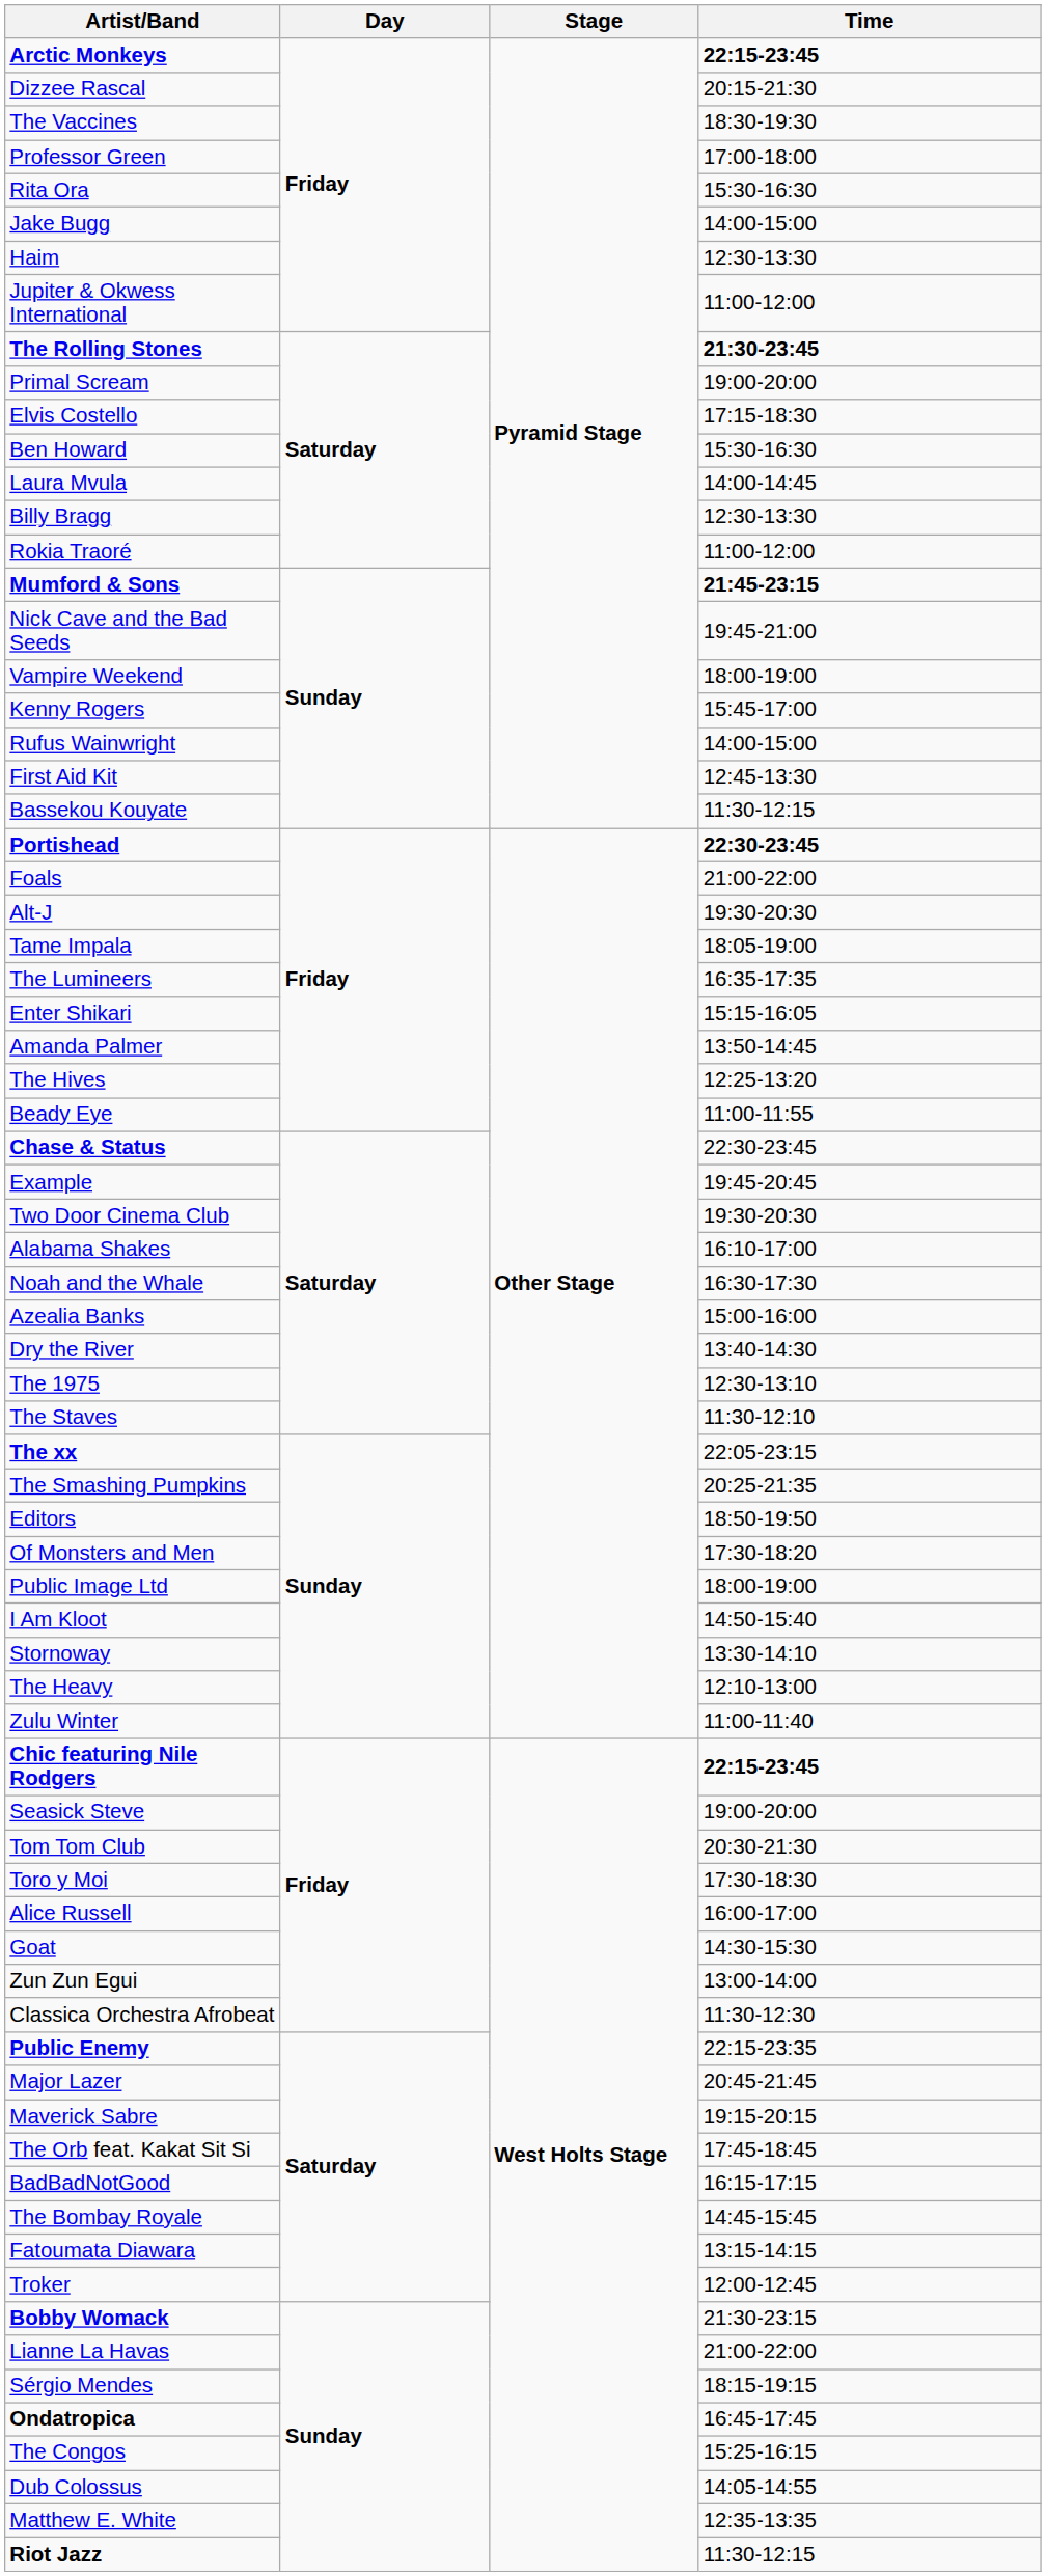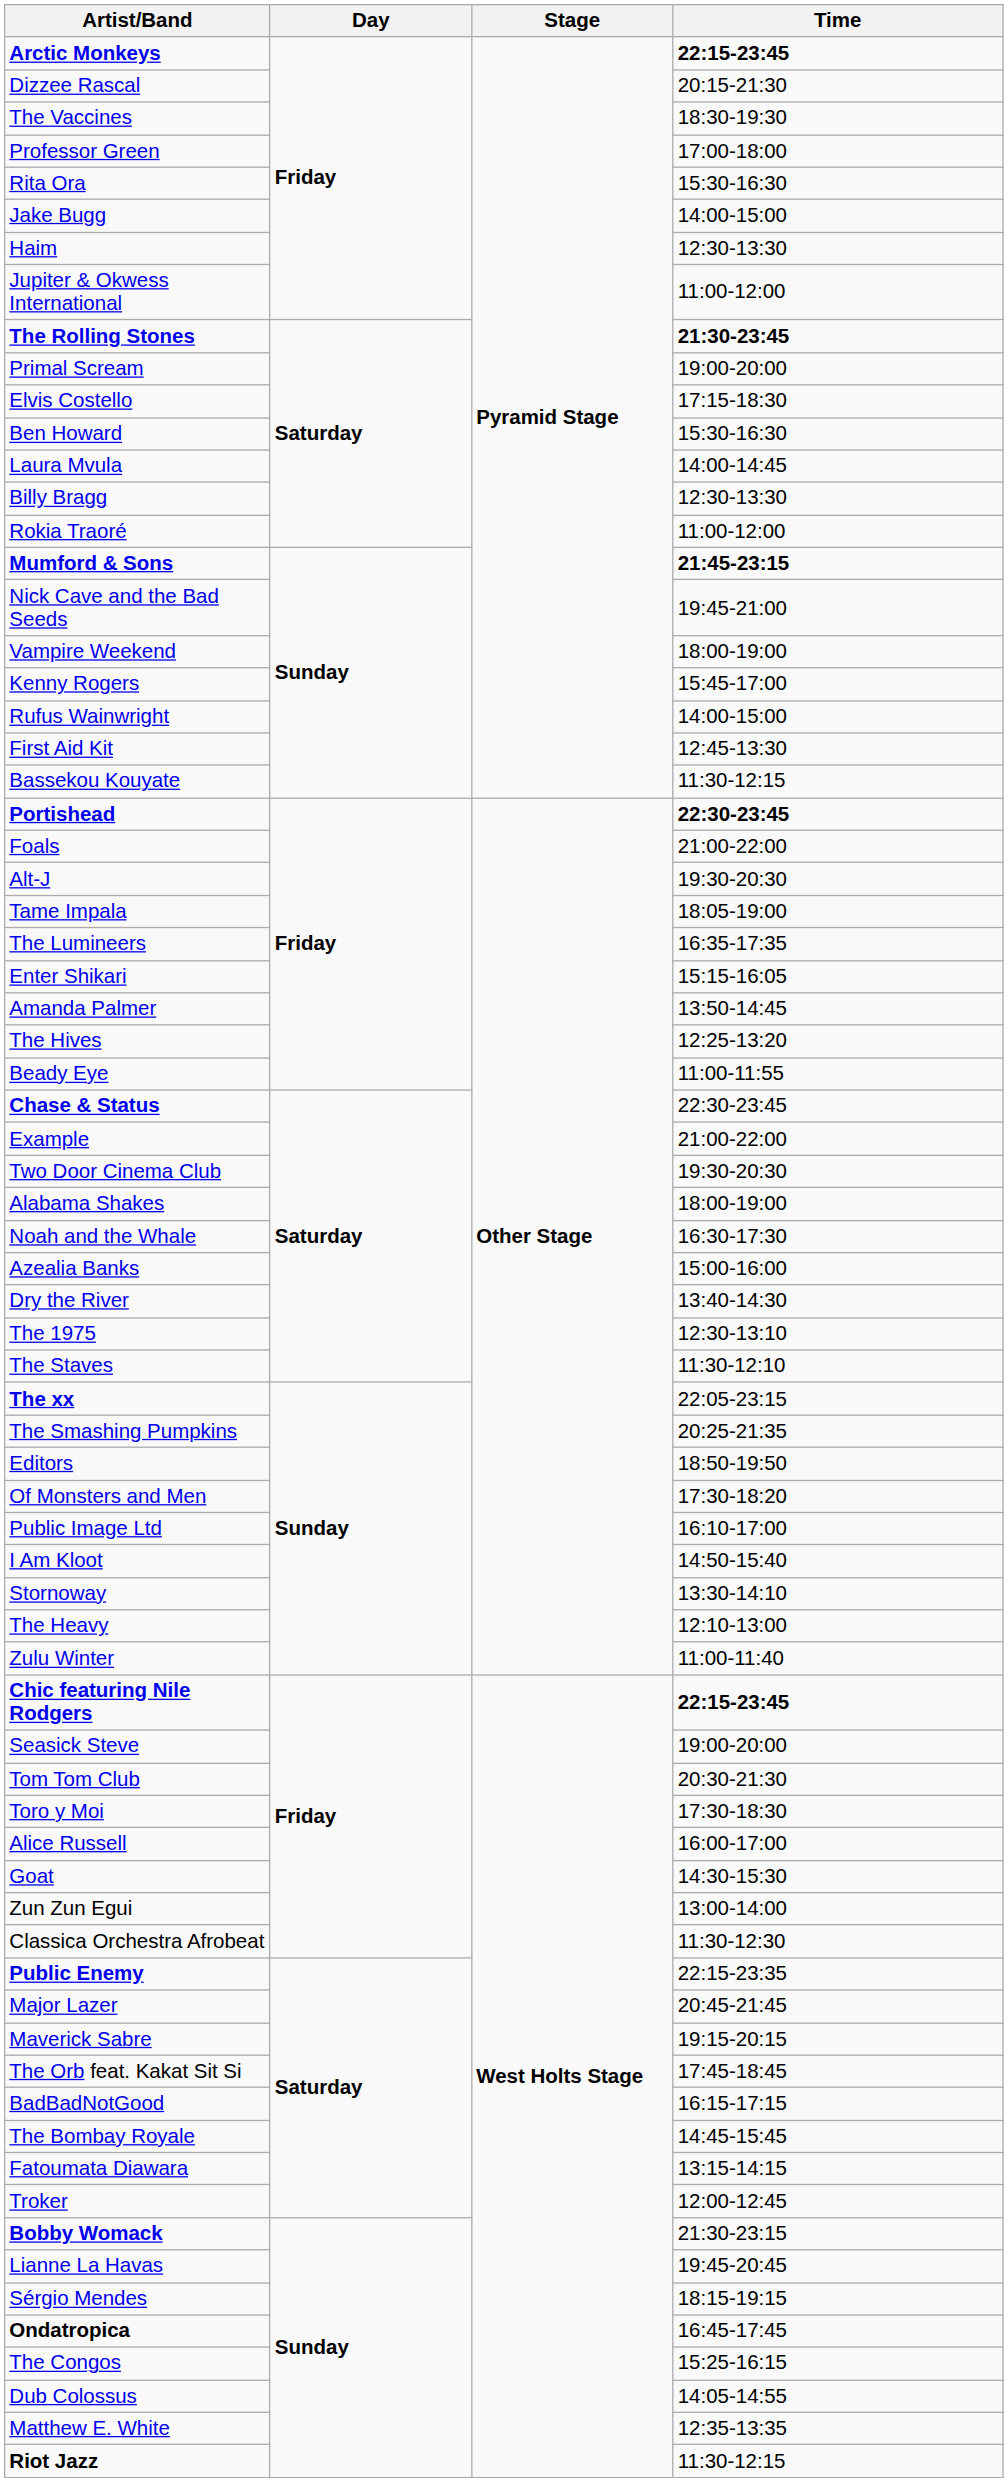 <table class="wikitable">
 <tr>
 <th style="width:200px;">Artist/Band</th>
 <th style="width:150px;">Day</th>
 <th style="width:150px;">Stage</th>
 <th style="width:250px;">Time</th>
 </tr>
 <tr>
 <td><strong><a href='#'>Arctic Monkeys</a></strong></td>
 <td rowspan="8"><strong>Friday</strong></td>
 <td rowspan="22"><strong>Pyramid Stage</strong></td>
 <td><strong>22:15-23:45</strong></td>
 </tr>
 <tr>
 <td><a href='#'>Dizzee Rascal</a></td>
 <td>20:15-21:30</td>
 </tr>
 <tr>
 <td><a href='#'>The Vaccines</a></td>
 <td>18:30-19:30</td>
 </tr>
 <tr>
 <td><a href='#'>Professor Green</a></td>
 <td>17:00-18:00</td>
 </tr>
 <tr>
 <td><a href='#'>Rita Ora</a></td>
 <td>15:30-16:30</td>
 </tr>
 <tr>
 <td><a href='#'>Jake Bugg</a></td>
 <td>14:00-15:00</td>
 </tr>
 <tr>
 <td><a href='#'>Haim</a></td>
 <td>12:30-13:30</td>
 </tr>
 <tr>
 <td><a href='#'>Jupiter & Okwess International</a></td>
 <td>11:00-12:00</td>
 </tr>
 <tr>
 <td><strong><a href='#'>The Rolling Stones</a></strong></td>
 <td rowspan="7"><strong>Saturday</strong></td>
 <td><strong>21:30-23:45</strong></td>
 </tr>
 <tr>
 <td><a href='#'>Primal Scream</a></td>
 <td>19:00-20:00</td>
 </tr>
 <tr>
 <td><a href='#'>Elvis Costello</a></td>
 <td>17:15-18:30</td>
 </tr>
 <tr>
 <td><a href='#'>Ben Howard</a></td>
 <td>15:30-16:30</td>
 </tr>
 <tr>
 <td><a href='#'>Laura Mvula</a></td>
 <td>14:00-14:45</td>
 </tr>
 <tr>
 <td><a href='#'>Billy Bragg</a></td>
 <td>12:30-13:30</td>
 </tr>
 <tr>
 <td><a href='#'>Rokia Traoré</a></td>
 <td>11:00-12:00</td>
 </tr>
 <tr>
 <td><strong><a href='#'>Mumford & Sons</a></strong></td>
 <td rowspan="7"><strong>Sunday</strong></td>
 <td><strong>21:45-23:15</strong></td>
 </tr>
 <tr>
 <td><a href='#'>Nick Cave and the Bad Seeds</a></td>
 <td>19:45-21:00</td>
 </tr>
 <tr>
 <td><a href='#'>Vampire Weekend</a></td>
 <td>18:00-19:00</td>
 </tr>
 <tr>
 <td><a href='#'>Kenny Rogers</a></td>
 <td>15:45-17:00</td>
 </tr>
 <tr>
 <td><a href='#'>Rufus Wainwright</a></td>
 <td>14:00-15:00</td>
 </tr>
 <tr>
 <td><a href='#'>First Aid Kit</a></td>
 <td>12:45-13:30</td>
 </tr>
 <tr>
 <td><a href='#'>Bassekou Kouyate</a></td>
 <td>11:30-12:15</td>
 </tr>
 <tr>
 <td><strong><a href='#'>Portishead</a></strong></td>
 <td rowspan="9"><strong>Friday</strong></td>
 <td rowspan="27"><strong>Other Stage</strong></td>
 <td><strong>22:30-23:45</strong></td>
 </tr>
 <tr>
 <td><a href='#'>Foals</a></td>
 <td>21:00-22:00</td>
 </tr>
 <tr>
 <td><a href='#'>Alt-J</a></td>
 <td>19:30-20:30</td>
 </tr>
 <tr>
 <td><a href='#'>Tame Impala</a></td>
 <td>18:05-19:00</td>
 </tr>
 <tr>
 <td><a href='#'>The Lumineers</a></td>
 <td>16:35-17:35</td>
 </tr>
 <tr>
 <td><a href='#'>Enter Shikari</a></td>
 <td>15:15-16:05</td>
 </tr>
 <tr>
 <td><a href='#'>Amanda Palmer</a></td>
 <td>13:50-14:45</td>
 </tr>
 <tr>
 <td><a href='#'>The Hives</a></td>
 <td>12:25-13:20</td>
 </tr>
 <tr>
 <td><a href='#'>Beady Eye</a></td>
 <td>11:00-11:55</td>
 </tr>
 <tr>
 <td><strong><a href='#'>Chase & Status</a></strong></td>
 <td rowspan="9"><strong>Saturday</strong></td>
 <td>22:30-23:45</td>
 </tr>
 <tr>
 <td><a href='#'>Example</a></td>
-<td>19:45-20:45</td>
+<td>21:00-22:00</td>
 </tr>
 <tr>
 <td><a href='#'>Two Door Cinema Club</a></td>
 <td>19:30-20:30</td>
 </tr>
 <tr>
 <td><a href='#'>Alabama Shakes</a></td>
-<td>16:10-17:00</td>
+<td>18:00-19:00</td>
 </tr>
 <tr>
 <td><a href='#'>Noah and the Whale</a></td>
 <td>16:30-17:30</td>
 </tr>
 <tr>
 <td><a href='#'>Azealia Banks</a></td>
 <td>15:00-16:00</td>
 </tr>
 <tr>
 <td><a href='#'>Dry the River</a></td>
 <td>13:40-14:30</td>
 </tr>
 <tr>
 <td><a href='#'>The 1975</a></td>
 <td>12:30-13:10</td>
 </tr>
 <tr>
 <td><a href='#'>The Staves</a></td>
 <td>11:30-12:10</td>
 </tr>
 <tr>
 <td><strong><a href='#'>The xx</a></strong></td>
 <td rowspan="9"><strong>Sunday</strong></td>
 <td>22:05-23:15</td>
 </tr>
 <tr>
 <td><a href='#'>The Smashing Pumpkins</a></td>
 <td>20:25-21:35</td>
 </tr>
 <tr>
 <td><a href='#'>Editors</a></td>
 <td>18:50-19:50</td>
 </tr>
 <tr>
 <td><a href='#'>Of Monsters and Men</a></td>
 <td>17:30-18:20</td>
 </tr>
 <tr>
 <td><a href='#'>Public Image Ltd</a></td>
-<td>18:00-19:00</td>
+<td>16:10-17:00</td>
 </tr>
 <tr>
 <td><a href='#'>I Am Kloot</a></td>
 <td>14:50-15:40</td>
 </tr>
 <tr>
 <td><a href='#'>Stornoway</a></td>
 <td>13:30-14:10</td>
 </tr>
 <tr>
 <td><a href='#'>The Heavy</a></td>
 <td>12:10-13:00</td>
 </tr>
 <tr>
 <td><a href='#'>Zulu Winter</a></td>
 <td>11:00-11:40</td>
 </tr>
 <tr>
 <td><strong><a href='#'>Chic featuring Nile Rodgers</a></strong></td>
 <td rowspan="8"><strong>Friday</strong></td>
 <td rowspan="24"><strong>West Holts Stage</strong></td>
 <td><strong>22:15-23:45</strong></td>
 </tr>
 <tr>
 <td><a href='#'>Seasick Steve</a></td>
 <td>19:00-20:00</td>
 </tr>
 <tr>
 <td><a href='#'>Tom Tom Club</a></td>
 <td>20:30-21:30</td>
 </tr>
 <tr>
 <td><a href='#'>Toro y Moi</a></td>
 <td>17:30-18:30</td>
 </tr>
 <tr>
 <td><a href='#'>Alice Russell</a></td>
 <td>16:00-17:00</td>
 </tr>
 <tr>
 <td><a href='#'>Goat</a></td>
 <td>14:30-15:30</td>
 </tr>
 <tr>
 <td>Zun Zun Egui</td>
 <td>13:00-14:00</td>
 </tr>
 <tr>
 <td>Classica Orchestra Afrobeat</td>
 <td>11:30-12:30</td>
 </tr>
 <tr>
 <td><strong><a href='#'>Public Enemy</a></strong></td>
 <td rowspan="8"><strong>Saturday</strong></td>
 <td>22:15-23:35</td>
 </tr>
 <tr>
 <td><a href='#'>Major Lazer</a></td>
 <td>20:45-21:45</td>
 </tr>
 <tr>
 <td><a href='#'>Maverick Sabre</a></td>
 <td>19:15-20:15</td>
 </tr>
 <tr>
 <td><a href='#'>The Orb</a> feat. Kakat Sit Si</td>
 <td>17:45-18:45</td>
 </tr>
 <tr>
 <td><a href='#'>BadBadNotGood</a></td>
 <td>16:15-17:15</td>
 </tr>
 <tr>
 <td><a href='#'>The Bombay Royale</a></td>
 <td>14:45-15:45</td>
 </tr>
 <tr>
 <td><a href='#'>Fatoumata Diawara</a></td>
 <td>13:15-14:15</td>
 </tr>
 <tr>
 <td><a href='#'>Troker</a></td>
 <td>12:00-12:45</td>
 </tr>
 <tr>
 <td><strong><a href='#'>Bobby Womack</a></strong></td>
 <td rowspan="8"><strong>Sunday</strong></td>
 <td>21:30-23:15</td>
 </tr>
 <tr>
 <td><a href='#'>Lianne La Havas</a></td>
-<td>21:00-22:00</td>
+<td>19:45-20:45</td>
 </tr>
 <tr>
 <td><a href='#'>Sérgio Mendes</a></td>
 <td>18:15-19:15</td>
 </tr>
 <tr>
 <td><strong>Ondatropica</strong></td>
 <td>16:45-17:45</td>
 </tr>
 <tr>
 <td><a href='#'>The Congos</a></td>
 <td>15:25-16:15</td>
 </tr>
 <tr>
 <td><a href='#'>Dub Colossus</a></td>
 <td>14:05-14:55</td>
 </tr>
 <tr>
 <td><a href='#'>Matthew E. White</a></td>
 <td>12:35-13:35</td>
 </tr>
 <tr>
 <td><strong>Riot Jazz</strong></td>
 <td>11:30-12:15</td>
 </tr>
 </table>
